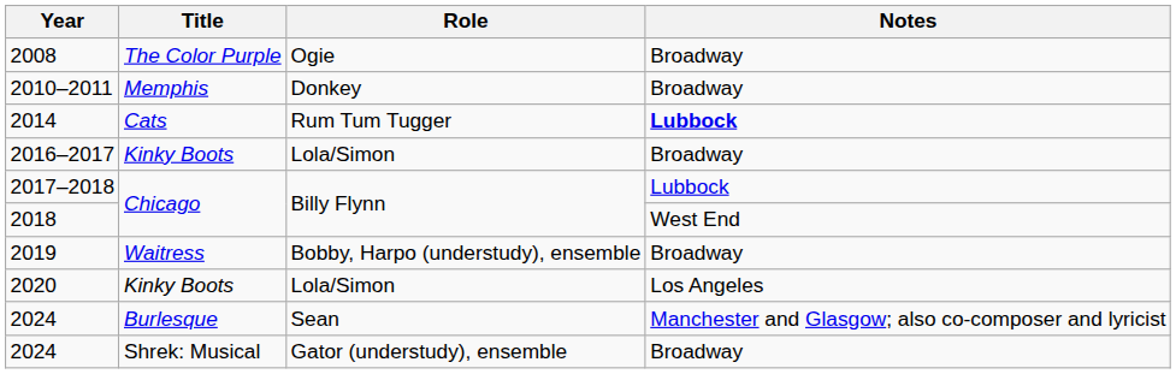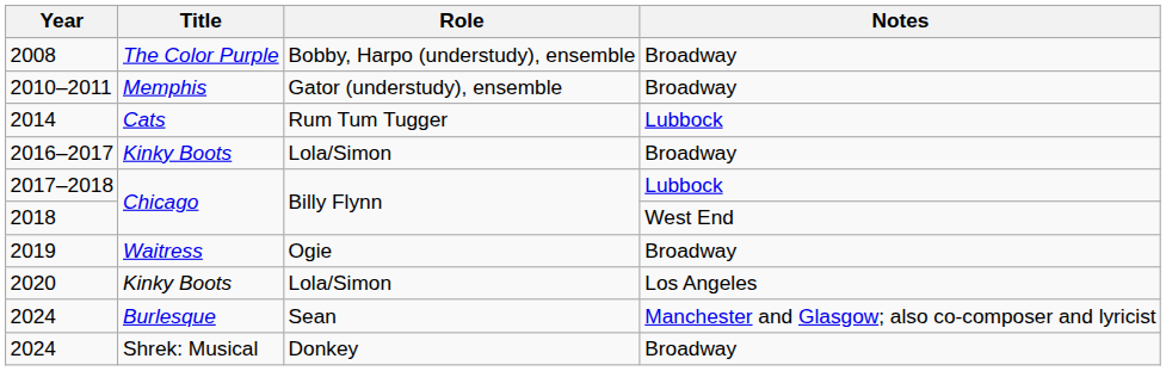 <table class="wikitable sortable">
 <tr>
 <th>Year</th>
 <th>Title</th>
 <th>Role</th>
 <th class="unsortable">Notes</th>
 </tr>
 <tr>
 <td>2008</td>
 <td><em><a href='#'>The Color Purple</a></em></td>
-<td>Ogie</td>
+<td>Bobby, Harpo (understudy), ensemble</td>
 <td>Broadway</td>
 </tr>
 <tr>
 <td>2010–2011</td>
 <td><em><a href='#'>Memphis</a></em></td>
-<td>Donkey</td>
+<td>Gator (understudy), ensemble</td>
 <td>Broadway</td>
 </tr>
 <tr>
 <td>2014</td>
 <td><em><a href='#'>Cats</a></em></td>
 <td>Rum Tum Tugger</td>
-<td><strong><a href='#'>Lubbock</a></strong></td>
+<td><a href='#'>Lubbock</a></td>
 </tr>
 <tr>
 <td>2016–2017</td>
 <td><em><a href='#'>Kinky Boots</a></em></td>
 <td>Lola/Simon</td>
 <td>Broadway</td>
 </tr>
 <tr>
 <td>2017–2018</td>
 <td rowspan="2"><em><a href='#'>Chicago</a></em></td>
 <td rowspan="2">Billy Flynn</td>
 <td><a href='#'>Lubbock</a></td>
 </tr>
 <tr>
 <td>2018</td>
 <td>West End</td>
 </tr>
 <tr>
 <td>2019</td>
 <td><em><a href='#'>Waitress</a></em></td>
-<td>Bobby, Harpo (understudy), ensemble</td>
+<td>Ogie</td>
 <td>Broadway</td>
 </tr>
 <tr>
 <td>2020</td>
 <td><em>Kinky Boots</em></td>
 <td>Lola/Simon</td>
 <td>Los Angeles</td>
 </tr>
 <tr>
 <td>2024</td>
 <td><em><a href='#'>Burlesque</a></em></td>
 <td>Sean</td>
 <td><a href='#'>Manchester</a> and <a href='#'>Glasgow</a>; also co-composer and lyricist</td>
 </tr>
 <tr>
 <td>2024</td>
 <td>Shrek: Musical</td>
-<td>Gator (understudy), ensemble</td>
+<td>Donkey</td>
 <td>Broadway</td>
 </tr>
 </table>
